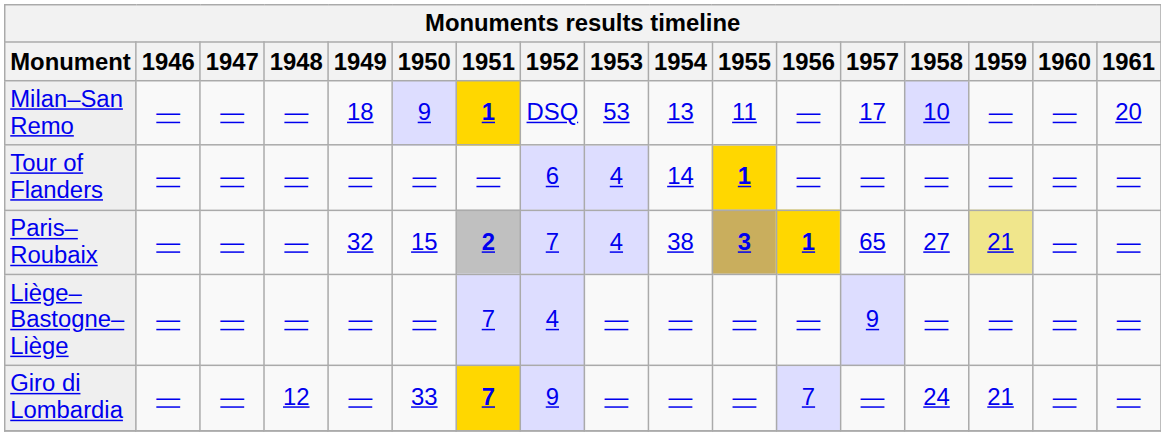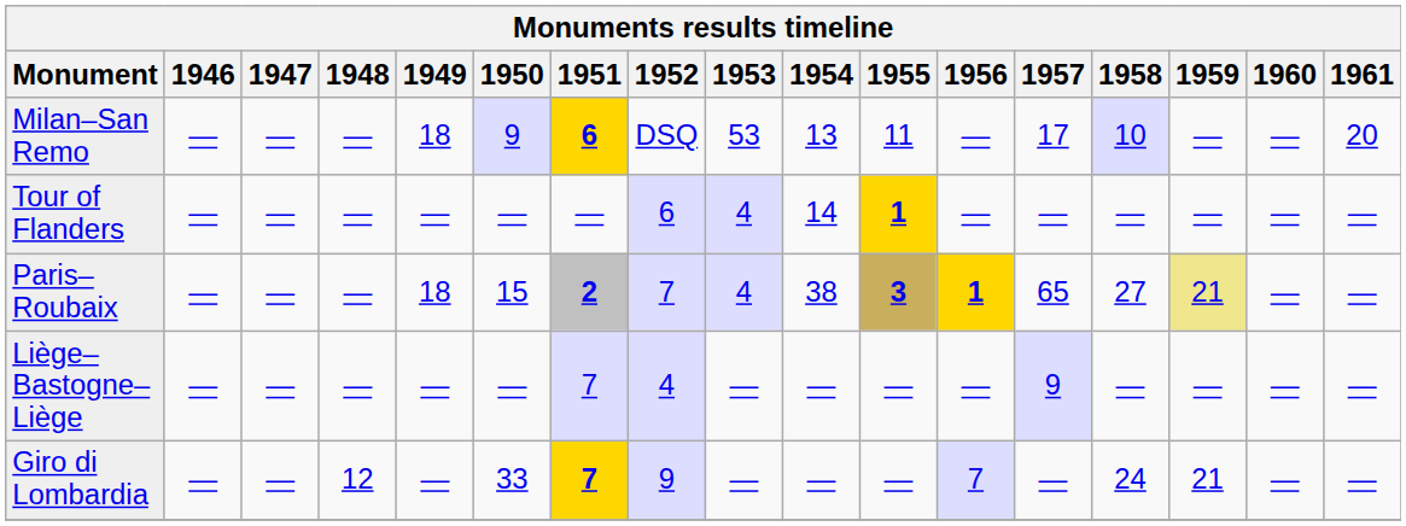 <table class="wikitable">
 <tr>
 <th scope="col" colspan=17 align=center>Monuments results timeline</th>
 </tr>
 <tr>
 <th>Monument</th>
 <th scope="col">1946</th>
 <th scope="col">1947</th>
 <th scope="col">1948</th>
 <th scope="col">1949</th>
 <th scope="col">1950</th>
 <th scope="col">1951</th>
 <th scope="col">1952</th>
 <th scope="col">1953</th>
 <th scope="col">1954</th>
 <th scope="col">1955</th>
 <th scope="col">1956</th>
 <th scope="col">1957</th>
 <th scope="col">1958</th>
 <th scope="col">1959</th>
 <th scope="col">1960</th>
 <th scope="col">1961</th>
 </tr>
 <tr style="text-align:center;">
 <td style="text-align:left; background:#efefef;"><a href='#'>Milan–San Remo</a></td>
 <td><a href='#'>—</a></td>
 <td><a href='#'>—</a></td>
 <td><a href='#'>—</a></td>
 <td><a href='#'>18</a></td>
 <td style="background:#ddddff;"><a href='#'>9</a></td>
-<td style="background:gold;"><a href='#'><strong>1</strong></a></td>
+<td style="background:gold;"><a href='#'><strong>6</strong></a></td>
 <td><a href='#'>DSQ</a></td>
 <td><a href='#'>53</a></td>
 <td><a href='#'>13</a></td>
 <td><a href='#'>11</a></td>
 <td><a href='#'>—</a></td>
 <td><a href='#'>17</a></td>
 <td style="background:#ddddff;"><a href='#'>10</a></td>
 <td><a href='#'>—</a></td>
 <td><a href='#'>—</a></td>
 <td><a href='#'>20</a></td>
 </tr>
 <tr style="text-align:center;">
 <td style="text-align:left; background:#efefef;"><a href='#'>Tour of Flanders</a></td>
 <td><a href='#'>—</a></td>
 <td><a href='#'>—</a></td>
 <td><a href='#'>—</a></td>
 <td><a href='#'>—</a></td>
 <td><a href='#'>—</a></td>
 <td><a href='#'>—</a></td>
 <td style="background:#ddddff;"><a href='#'>6</a></td>
 <td style="background:#ddddff;"><a href='#'>4</a></td>
 <td><a href='#'>14</a></td>
 <td style="background:gold;"><a href='#'><strong>1</strong></a></td>
 <td><a href='#'>—</a></td>
 <td><a href='#'>—</a></td>
 <td><a href='#'>—</a></td>
 <td><a href='#'>—</a></td>
 <td><a href='#'>—</a></td>
 <td><a href='#'>—</a></td>
 </tr>
 <tr style="text-align:center;">
 <td style="text-align:left; background:#efefef;"><a href='#'>Paris–Roubaix</a></td>
 <td><a href='#'>—</a></td>
 <td><a href='#'>—</a></td>
 <td><a href='#'>—</a></td>
-<td><a href='#'>32</a></td>
+<td><a href='#'>18</a></td>
 <td><a href='#'>15</a></td>
 <td style="background:#C0C0C0;"><a href='#'><strong>2</strong></a></td>
 <td style="background:#ddddff;"><a href='#'>7</a></td>
 <td style="background:#ddddff;"><a href='#'>4</a></td>
 <td><a href='#'>38</a></td>
 <td style="background:#C9AE5D;"><a href='#'><strong>3</strong></a></td>
 <td style="background:gold;"><a href='#'><strong>1</strong></a></td>
 <td><a href='#'>65</a></td>
 <td><a href='#'>27</a></td>
 <td style="background: khaki;"><a href='#'>21</a></td>
 <td><a href='#'>—</a></td>
 <td><a href='#'>—</a></td>
 </tr>
 <tr style="text-align:center;">
 <td style="text-align:left; background:#efefef;"><a href='#'>Liège–Bastogne–Liège</a></td>
 <td><a href='#'>—</a></td>
 <td><a href='#'>—</a></td>
 <td><a href='#'>—</a></td>
 <td><a href='#'>—</a></td>
 <td><a href='#'>—</a></td>
 <td style="background:#ddddff;"><a href='#'>7</a></td>
 <td style="background:#ddddff;"><a href='#'>4</a></td>
 <td><a href='#'>—</a></td>
 <td><a href='#'>—</a></td>
 <td><a href='#'>—</a></td>
 <td><a href='#'>—</a></td>
 <td style="background:#ddddff;"><a href='#'>9</a></td>
 <td><a href='#'>—</a></td>
 <td><a href='#'>—</a></td>
 <td><a href='#'>—</a></td>
 <td><a href='#'>—</a></td>
 </tr>
 <tr style="text-align:center;">
 <td style="text-align:left; background:#efefef;"><a href='#'>Giro di Lombardia</a></td>
 <td><a href='#'>—</a></td>
 <td><a href='#'>—</a></td>
 <td><a href='#'>12</a></td>
 <td><a href='#'>—</a></td>
 <td><a href='#'>33</a></td>
 <td style="background:gold;"><a href='#'><strong>7</strong></a></td>
 <td style="background:#ddddff;"><a href='#'>9</a></td>
 <td><a href='#'>—</a></td>
 <td><a href='#'>—</a></td>
 <td><a href='#'>—</a></td>
 <td style="background:#ddddff;"><a href='#'>7</a></td>
 <td><a href='#'>—</a></td>
 <td><a href='#'>24</a></td>
 <td><a href='#'>21</a></td>
 <td><a href='#'>—</a></td>
 <td><a href='#'>—</a></td>
 </tr>
 <tr>
 </tr>
 </table>
